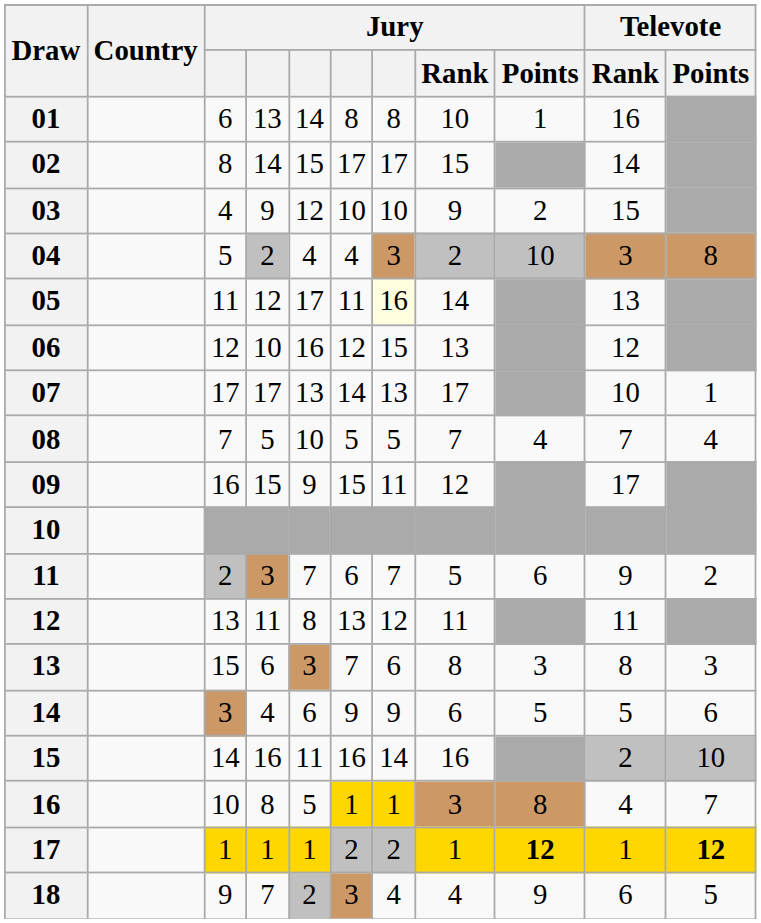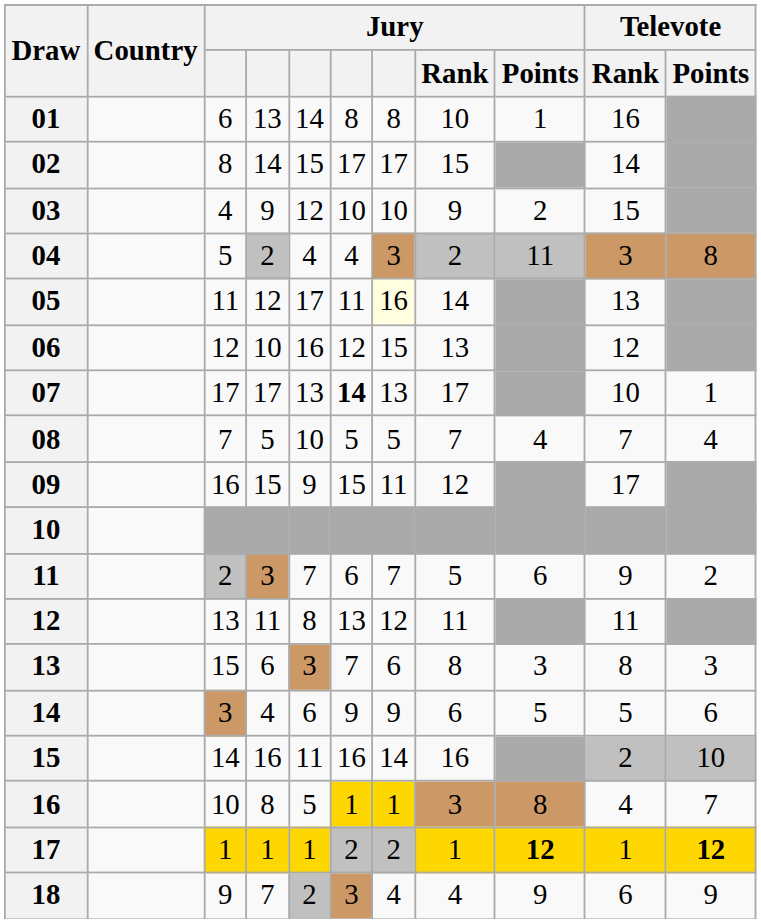 <table class="sortable wikitable collapsible plainrowheaders" style="text-align:center;">
 <tr>
 </tr>
 <tr>
 <th scope="col" rowspan="2">Draw</th>
 <th scope="col" rowspan="2">Country</th>
 <th scope="col" colspan="7">Jury</th>
 <th scope="col" colspan="2">Televote</th>
 </tr>
 <tr>
 <th scope="col"><small></small></th>
 <th scope="col"><small></small></th>
 <th scope="col"><small></small></th>
 <th scope="col"><small></small></th>
 <th scope="col"><small></small></th>
 <th scope="col">Rank</th>
 <th scope="col">Points</th>
 <th scope="col">Rank</th>
 <th scope="col">Points</th>
 </tr>
 <tr>
 <th scope="row" style="text-align:center;">01</th>
 <td style="text-align:left;"></td>
 <td>6</td>
 <td>13</td>
 <td>14</td>
 <td>8</td>
 <td>8</td>
 <td>10</td>
 <td>1</td>
 <td>16</td>
 <td style="background:#AAAAAA;"></td>
 </tr>
 <tr>
 <th scope="row" style="text-align:center;">02</th>
 <td style="text-align:left;"></td>
 <td>8</td>
 <td>14</td>
 <td>15</td>
 <td>17</td>
 <td>17</td>
 <td>15</td>
 <td style="background:#AAAAAA;"></td>
 <td>14</td>
 <td style="background:#AAAAAA;"></td>
 </tr>
 <tr>
 <th scope="row" style="text-align:center;">03</th>
 <td style="text-align:left;"></td>
 <td>4</td>
 <td>9</td>
 <td>12</td>
 <td>10</td>
 <td>10</td>
 <td>9</td>
 <td>2</td>
 <td>15</td>
 <td style="background:#AAAAAA;"></td>
 </tr>
 <tr>
 <th scope="row" style="text-align:center;">04</th>
 <td style="text-align:left;"></td>
 <td>5</td>
 <td style="background:silver;">2</td>
 <td>4</td>
 <td>4</td>
 <td style="background:#CC9966;">3</td>
 <td style="background:silver;">2</td>
-<td style="background:silver;">10</td>
+<td style="background:silver;">11</td>
 <td style="background:#CC9966;">3</td>
 <td style="background:#CC9966;">8</td>
 </tr>
 <tr>
 <th scope="row" style="text-align:center;">05</th>
 <td style="text-align:left;"></td>
 <td>11</td>
 <td>12</td>
 <td>17</td>
 <td>11</td>
 <td style="background: lightyellow;">16</td>
 <td>14</td>
 <td style="background:#AAAAAA;"></td>
 <td>13</td>
 <td style="background:#AAAAAA;"></td>
 </tr>
 <tr>
 <th scope="row" style="text-align:center;">06</th>
 <td style="text-align:left;"></td>
 <td>12</td>
 <td>10</td>
 <td>16</td>
 <td>12</td>
 <td>15</td>
 <td>13</td>
 <td style="background:#AAAAAA;"></td>
 <td>12</td>
 <td style="background:#AAAAAA;"></td>
 </tr>
 <tr>
 <th scope="row" style="text-align:center;">07</th>
 <td style="text-align:left;"></td>
 <td>17</td>
 <td>17</td>
 <td>13</td>
-<td>14</td>
+<td><strong>14</strong></td>
 <td>13</td>
 <td>17</td>
 <td style="background:#AAAAAA;"></td>
 <td>10</td>
 <td>1</td>
 </tr>
 <tr>
 <th scope="row" style="text-align:center;">08</th>
 <td style="text-align:left;"></td>
 <td>7</td>
 <td>5</td>
 <td>10</td>
 <td>5</td>
 <td>5</td>
 <td>7</td>
 <td>4</td>
 <td>7</td>
 <td>4</td>
 </tr>
 <tr>
 <th scope="row" style="text-align:center;">09</th>
 <td style="text-align:left;"></td>
 <td>16</td>
 <td>15</td>
 <td>9</td>
 <td>15</td>
 <td>11</td>
 <td>12</td>
 <td style="background:#AAAAAA;"></td>
 <td>17</td>
 <td style="background:#AAAAAA;"></td>
 </tr>
 <tr class="sortbottom">
 <th scope="row" style="text-align:center;">10</th>
 <td style="text-align:left;"></td>
 <td style="background:#AAAAAA;"></td>
 <td style="background:#AAAAAA;"></td>
 <td style="background:#AAAAAA;"></td>
 <td style="background:#AAAAAA;"></td>
 <td style="background:#AAAAAA;"></td>
 <td style="background:#AAAAAA;"></td>
 <td style="background:#AAAAAA;"></td>
 <td style="background:#AAAAAA;"></td>
 <td style="background:#AAAAAA;"></td>
 </tr>
 <tr>
 <th scope="row" style="text-align:center;">11</th>
 <td style="text-align:left;"></td>
 <td style="background:silver;">2</td>
 <td style="background:#CC9966;">3</td>
 <td>7</td>
 <td>6</td>
 <td>7</td>
 <td>5</td>
 <td>6</td>
 <td>9</td>
 <td>2</td>
 </tr>
 <tr>
 <th scope="row" style="text-align:center;">12</th>
 <td style="text-align:left;"></td>
 <td>13</td>
 <td>11</td>
 <td>8</td>
 <td>13</td>
 <td>12</td>
 <td>11</td>
 <td style="background:#AAAAAA;"></td>
 <td>11</td>
 <td style="background:#AAAAAA;"></td>
 </tr>
 <tr>
 <th scope="row" style="text-align:center;">13</th>
 <td style="text-align:left;"></td>
 <td>15</td>
 <td>6</td>
 <td style="background:#CC9966;">3</td>
 <td>7</td>
 <td>6</td>
 <td>8</td>
 <td>3</td>
 <td>8</td>
 <td>3</td>
 </tr>
 <tr>
 <th scope="row" style="text-align:center;">14</th>
 <td style="text-align:left;"></td>
 <td style="background:#CC9966;">3</td>
 <td>4</td>
 <td>6</td>
 <td>9</td>
 <td>9</td>
 <td>6</td>
 <td>5</td>
 <td>5</td>
 <td>6</td>
 </tr>
 <tr>
 <th scope="row" style="text-align:center;">15</th>
 <td style="text-align:left;"></td>
 <td>14</td>
 <td>16</td>
 <td>11</td>
 <td>16</td>
 <td>14</td>
 <td>16</td>
 <td style="background:#AAAAAA;"></td>
 <td style="background:silver;">2</td>
 <td style="background:silver;">10</td>
 </tr>
 <tr>
 <th scope="row" style="text-align:center;">16</th>
 <td style="text-align:left;"></td>
 <td>10</td>
 <td>8</td>
 <td>5</td>
 <td style="background:gold;">1</td>
 <td style="background:gold;">1</td>
 <td style="background:#CC9966;">3</td>
 <td style="background:#CC9966;">8</td>
 <td>4</td>
 <td>7</td>
 </tr>
 <tr>
 <th scope="row" style="text-align:center;">17</th>
 <td style="text-align:left;"></td>
 <td style="background:gold;">1</td>
 <td style="background:gold;">1</td>
 <td style="background:gold;">1</td>
 <td style="background:silver;">2</td>
 <td style="background:silver;">2</td>
 <td style="background:gold;">1</td>
 <td style="background:gold;"><strong>12</strong></td>
 <td style="background:gold;">1</td>
 <td style="background:gold;"><strong>12</strong></td>
 </tr>
 <tr>
 <th scope="row" style="text-align:center;">18</th>
 <td style="text-align:left;"></td>
 <td>9</td>
 <td>7</td>
 <td style="background:silver;">2</td>
 <td style="background:#CC9966;">3</td>
 <td>4</td>
 <td>4</td>
 <td>9</td>
 <td>6</td>
-<td>5</td>
+<td>9</td>
 </tr>
 </table>
